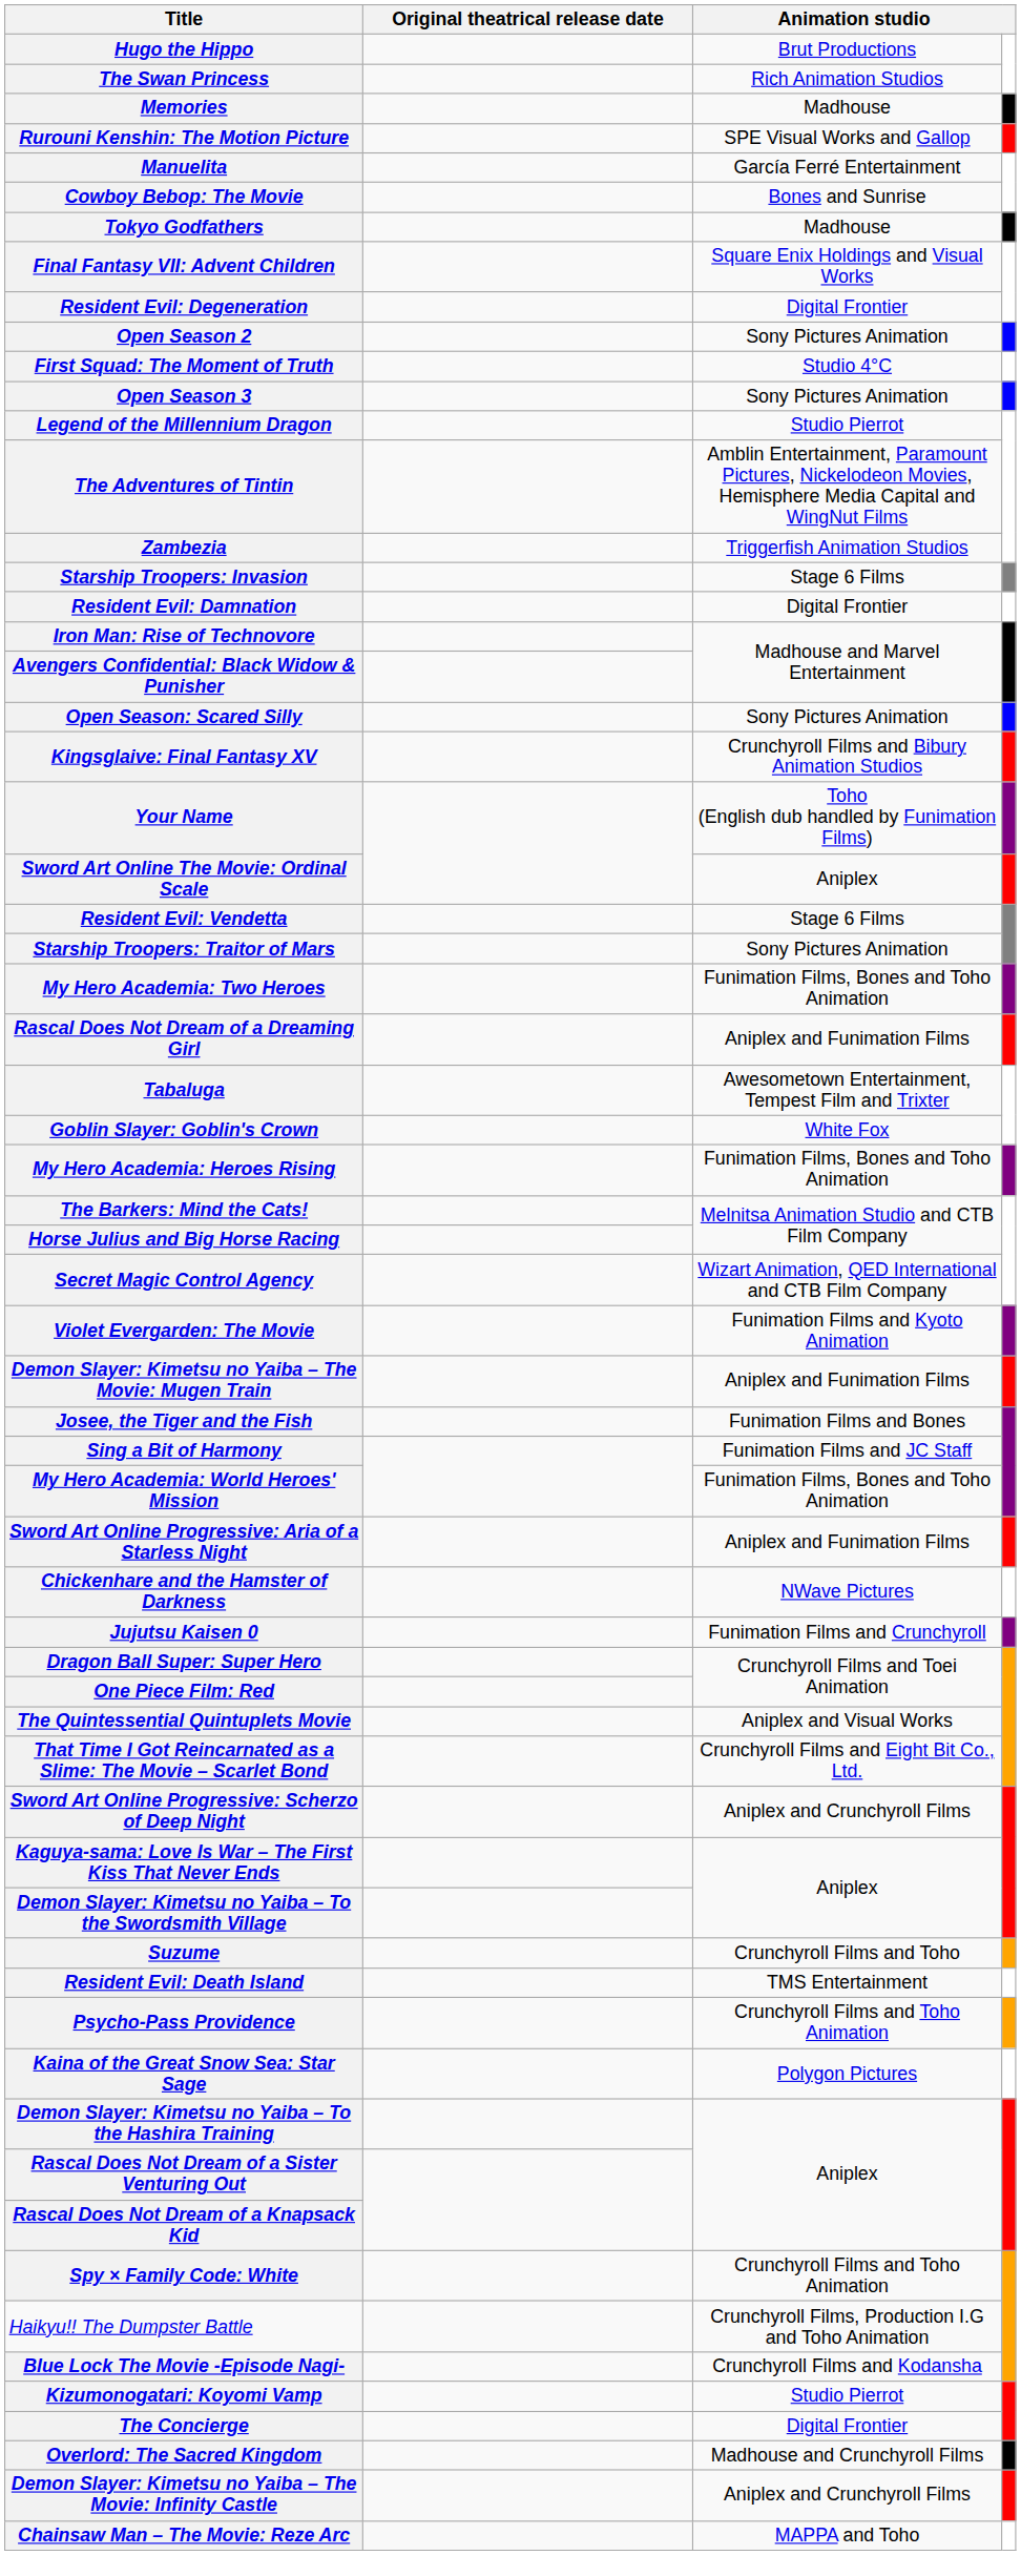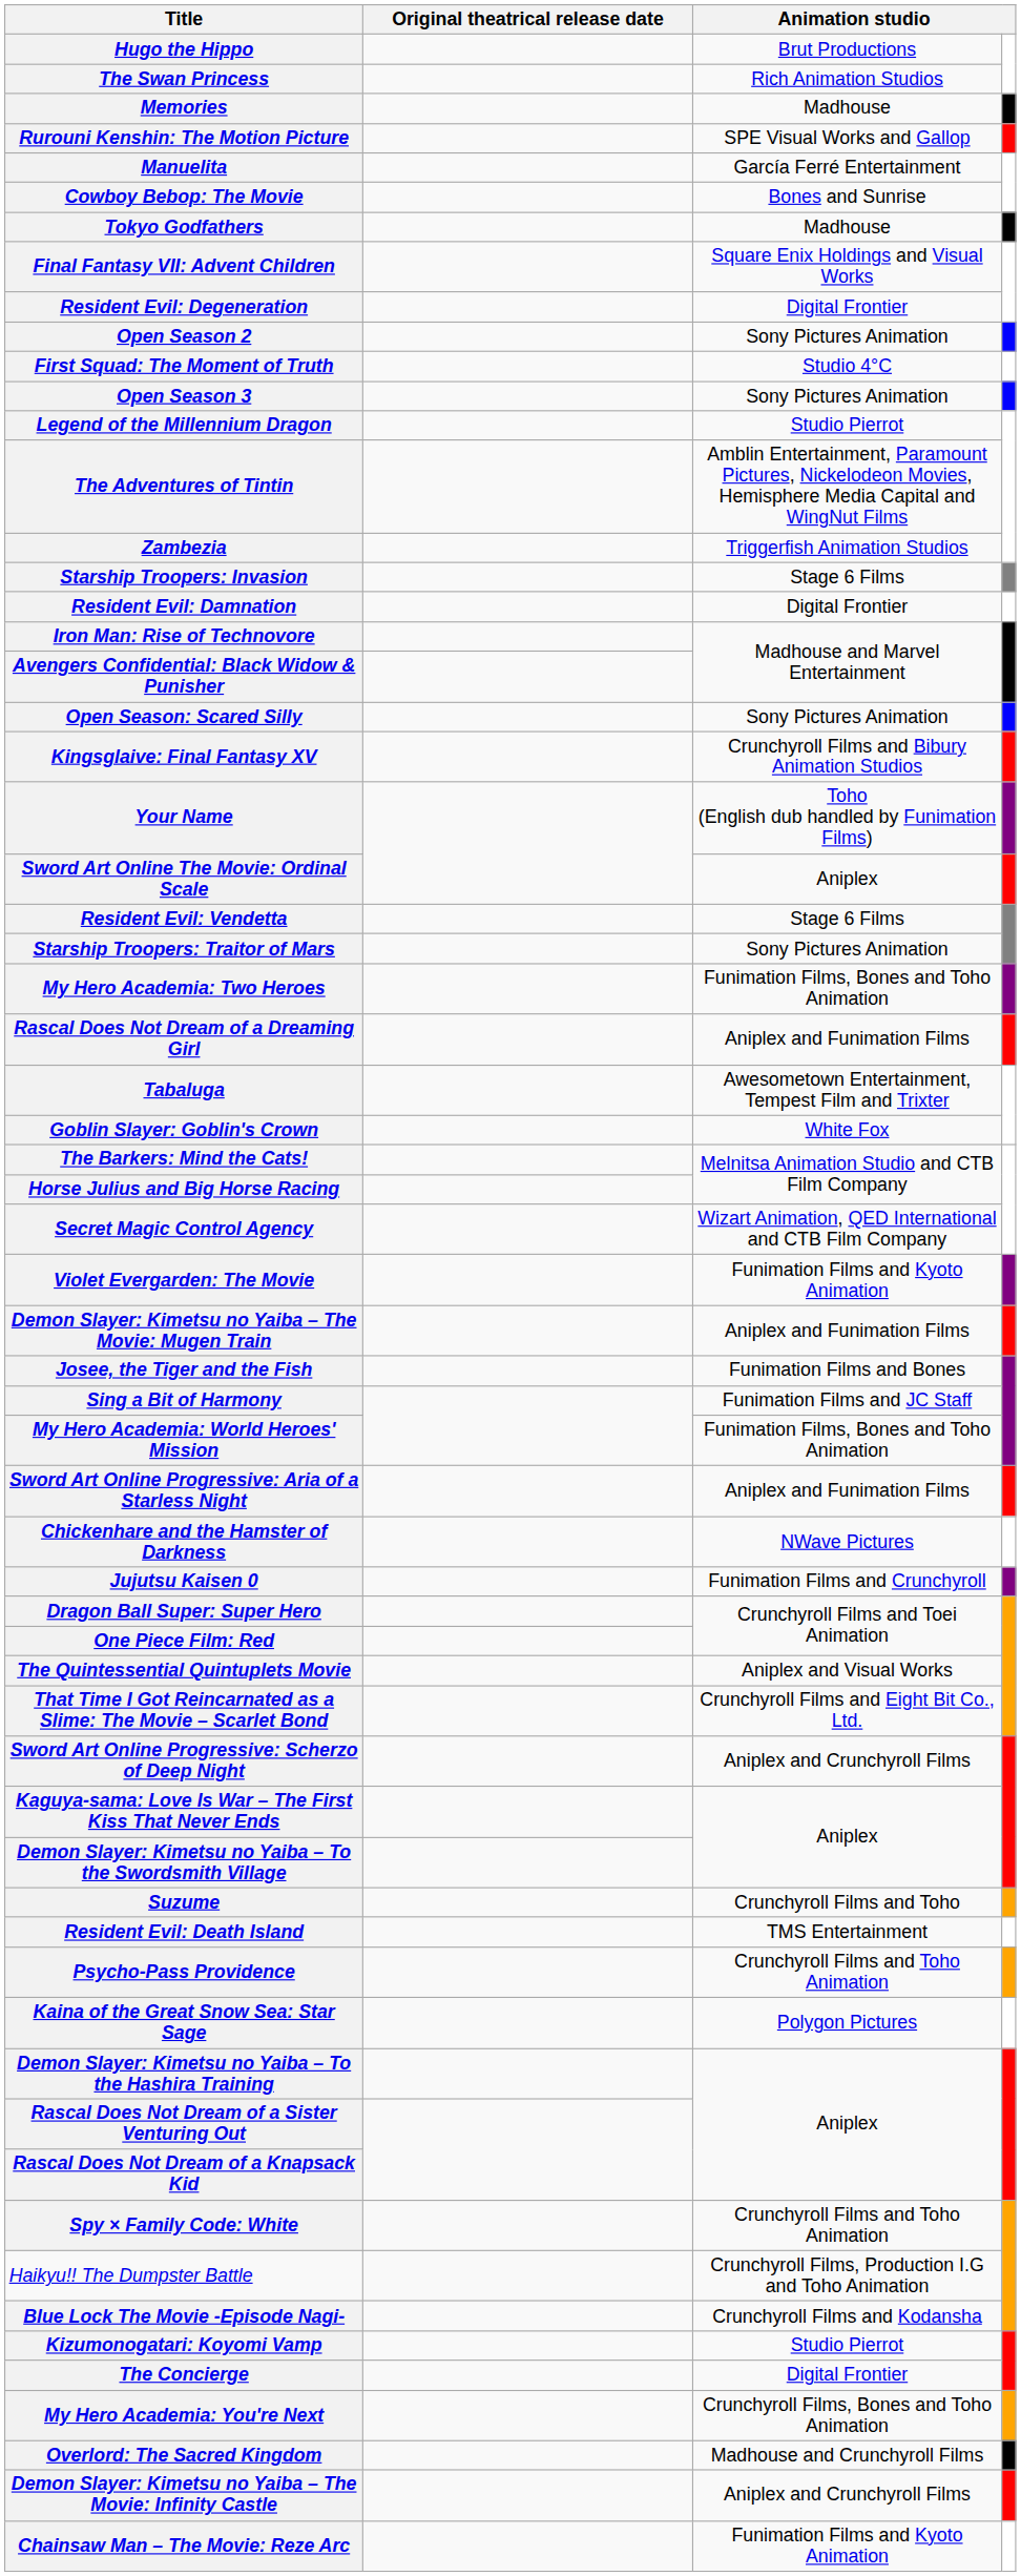 <table class="wikitable sortable plainrowheaders">
 <tr style="color:black">
 <th scope="col" style="width:300px;">Title</th>
 <th scope="col" style="width:275px;">Original theatrical release date </th>
 <th colspan="2" scope="col" style="padding:0 8px; width:225px;">Animation studio</th>
 </tr>
 <tr>
 <th scope="row"><em><a href='#'>Hugo the Hippo</a></em></th>
 <td>  </td>
 <td style="text-align:center;"><a href='#'>Brut Productions</a></td>
 <td rowspan="2" style="background:white; "> </td>
 </tr>
 <tr>
 <th scope="row"><em><a href='#'>The Swan Princess</a></em></th>
 <td></td>
 <td style="text-align:center;"><a href='#'>Rich Animation Studios</a></td>
 </tr>
 <tr>
 <th scope="row"><em><a href='#'>Memories</a></em></th>
 <td> </td>
 <td style="text-align:center;">Madhouse</td>
 <td style="background:Black; "> </td>
 </tr>
 <tr>
 <th scope="row"><em><a href='#'>Rurouni Kenshin: The Motion Picture</a></em></th>
 <td> </td>
 <td style="text-align:center;">SPE Visual Works and <a href='#'>Gallop</a></td>
 <td style="background:Red; "> </td>
 </tr>
 <tr>
 <th scope="row"><em><a href='#'>Manuelita</a></em></th>
 <td> </td>
 <td style="text-align:center;">García Ferré Entertainment</td>
 <td rowspan="2" style="background:white; "> </td>
 </tr>
 <tr>
 <th scope="row"><em><a href='#'>Cowboy Bebop: The Movie</a></em></th>
 <td></td>
 <td style="text-align:center;"><a href='#'>Bones</a> and Sunrise</td>
 </tr>
 <tr>
 <th scope="row"><em><a href='#'>Tokyo Godfathers</a></em></th>
 <td></td>
 <td style="text-align:center;">Madhouse</td>
 <td style="background:black; "> </td>
 </tr>
 <tr>
 <th scope="row"><em><a href='#'>Final Fantasy VII: Advent Children</a></em></th>
 <td> </td>
 <td style="text-align:center;"><a href='#'>Square Enix Holdings</a> and <a href='#'>Visual Works</a></td>
 <td rowspan="2" style="background:white; "> </td>
 </tr>
 <tr>
 <th scope="row"><em><a href='#'>Resident Evil: Degeneration</a></em></th>
 <td> </td>
 <td style="text-align:center;"><a href='#'>Digital Frontier</a></td>
 </tr>
 <tr>
 <th scope="row"><em><a href='#'>Open Season 2</a></em></th>
 <td> </td>
 <td style="text-align:center;">Sony Pictures Animation</td>
 <td style="background:blue; "> </td>
 </tr>
 <tr>
 <th scope="row"><em><a href='#'>First Squad: The Moment of Truth</a></em></th>
 <td> </td>
 <td style="text-align:center;"><a href='#'>Studio 4°C</a></td>
 <td style="background:White; "> </td>
 </tr>
 <tr>
 <th scope="row"><em><a href='#'>Open Season 3</a></em></th>
 <td> </td>
 <td style="text-align:center;">Sony Pictures Animation</td>
 <td style="background:blue; "> </td>
 </tr>
 <tr>
 <th scope="row"><em><a href='#'>Legend of the Millennium Dragon</a></em></th>
 <td> </td>
 <td style="text-align:center;"><a href='#'>Studio Pierrot</a></td>
 <td rowspan="3" style="background:white; "> </td>
 </tr>
 <tr>
 <th scope="row"><em><a href='#'>The Adventures of Tintin</a></em></th>
 <td> </td>
 <td style="text-align:center;">Amblin Entertainment, <a href='#'>Paramount Pictures</a>, <a href='#'>Nickelodeon Movies</a>, Hemisphere Media Capital and <a href='#'>WingNut Films</a></td>
 </tr>
 <tr>
 <th scope="row"><em><a href='#'>Zambezia</a></em></th>
 <td> </td>
 <td style="text-align:center;"><a href='#'>Triggerfish Animation Studios</a></td>
 </tr>
 <tr>
 <th scope="row"><em><a href='#'>Starship Troopers: Invasion</a></em></th>
 <td> </td>
 <td style="text-align:center;">Stage 6 Films</td>
 <td style="background:gray; "> </td>
 </tr>
 <tr>
 <th scope="row"><em><a href='#'>Resident Evil: Damnation</a></em></th>
 <td> </td>
 <td style="text-align:center;">Digital Frontier</td>
 <td style="background:white; "> </td>
 </tr>
 <tr>
 <th scope="row"><em><a href='#'>Iron Man: Rise of Technovore</a></em></th>
 <td> </td>
 <td rowspan="2" style="text-align:center;">Madhouse and Marvel Entertainment</td>
 <td rowspan="2" style="background:black; "> </td>
 </tr>
 <tr>
 <th scope="row"><em><a href='#'>Avengers Confidential: Black Widow & Punisher</a></em></th>
 <td> </td>
 </tr>
 <tr>
 <th scope="row"><em><a href='#'>Open Season: Scared Silly</a></em></th>
 <td></td>
 <td style=text-align:center;>Sony Pictures Animation</td>
 <td style="background:blue; "> </td>
 </tr>
 <tr>
 <th scope="row"><em><a href='#'>Kingsglaive: Final Fantasy XV</a></em></th>
 <td> </td>
 <td style=text-align:center;>Crunchyroll Films and <a href='#'>Bibury Animation Studios</a></td>
 <td style="background:red; "> </td>
 </tr>
 <tr>
 <th scope="row"><em><a href='#'>Your Name</a></em></th>
 <td rowspan="2"></td>
 <td style="text-align:center;"><a href='#'>Toho</a><br>(English dub handled by <a href='#'>Funimation Films</a>)</td>
 <td style="background:Purple; "> </td>
 </tr>
 <tr>
 <th scope="row"><em><a href='#'>Sword Art Online The Movie: Ordinal Scale</a></em></th>
 <td style="text-align:center;">Aniplex</td>
 <td style="background:red; "> </td>
 </tr>
 <tr>
 <th scope="row"><em><a href='#'>Resident Evil: Vendetta</a></em></th>
 <td> </td>
 <td style="text-align:center;">Stage 6 Films</td>
 <td rowspan="2" style="background:gray; "> </td>
 </tr>
 <tr>
 <th scope="row"><em><a href='#'>Starship Troopers: Traitor of Mars</a></em></th>
 <td> </td>
 <td style="text-align:center;">Sony Pictures Animation</td>
 </tr>
 <tr>
 <th scope="row"><em><a href='#'>My Hero Academia: Two Heroes</a></em></th>
 <td> </td>
 <td style="text-align:center;">Funimation Films, Bones and Toho Animation</td>
 <td style="background:purple; "> </td>
 </tr>
 <tr>
 <th scope="row"><em><a href='#'>Rascal Does Not Dream of a Dreaming Girl</a></em></th>
 <td> </td>
 <td style="text-align:center;">Aniplex and Funimation Films</td>
 <td style="background:red; "> </td>
 </tr>
 <tr>
 <th scope="row"><em><a href='#'>Tabaluga</a></em></th>
 <td> </td>
 <td style="text-align:center;">Awesometown Entertainment, Tempest Film and <a href='#'>Trixter</a></td>
 <td rowspan="2" style="background:white; "> </td>
 </tr>
 <tr>
 <th scope="row"><em><a href='#'>Goblin Slayer: Goblin's Crown</a></em></th>
 <td> </td>
 <td style="text-align:center;"><a href='#'>White Fox</a></td>
 </tr>
 <tr>
-<th scope="row"><em><a href='#'>My Hero Academia: Heroes Rising</a></em></th>
-<td> </td>
-<td style="text-align:center;">Funimation Films, Bones and Toho Animation</td>
-<td style="background:purple; "> </td>
-</tr>
-<tr>
 <th scope="row"><em><a href='#'>The Barkers: Mind the Cats!</a></em></th>
 <td> </td>
 <td rowspan="2" style="text-align:center;"><a href='#'>Melnitsa Animation Studio</a> and CTB Film Company</td>
 <td rowspan="3" style="background:white; "> </td>
 </tr>
 <tr>
 <th scope="row"><em><a href='#'>Horse Julius and Big Horse Racing</a></em></th>
 <td> </td>
 </tr>
 <tr>
 <th scope="row"><em><a href='#'>Secret Magic Control Agency</a></em></th>
 <td> </td>
 <td style="text-align:center;"><a href='#'>Wizart Animation</a>, <a href='#'>QED International</a> and CTB Film Company</td>
 </tr>
 <tr>
 <th scope="row"><em><a href='#'>Violet Evergarden: The Movie</a></em></th>
 <td> </td>
 <td style="text-align:center;">Funimation Films and <a href='#'>Kyoto Animation</a></td>
 <td style="background:purple; "> </td>
 </tr>
 <tr>
 <th scope="row"><em><a href='#'>Demon Slayer: Kimetsu no Yaiba – The Movie: Mugen Train</a></em></th>
 <td> </td>
 <td style="text-align:center;">Aniplex and Funimation Films</td>
 <td style="background:red; "> </td>
 </tr>
 <tr>
 <th scope="row"><em><a href='#'>Josee, the Tiger and the Fish</a></em></th>
 <td> </td>
 <td style="text-align:center;">Funimation Films and Bones</td>
 <td rowspan=3 style="background:purple; "> </td>
 </tr>
 <tr>
 <th scope="row"><em><a href='#'>Sing a Bit of Harmony</a></em></th>
 <td rowspan="2"></td>
 <td style="text-align:center;">Funimation Films and <a href='#'>JC Staff</a></td>
 </tr>
 <tr>
 <th scope="row"><em><a href='#'>My Hero Academia: World Heroes' Mission</a></em></th>
 <td style="text-align:center;">Funimation Films, Bones and Toho Animation</td>
 </tr>
 <tr>
 <th scope="row"><em><a href='#'>Sword Art Online Progressive: Aria of a Starless Night</a></em></th>
 <td></td>
 <td style="text-align:center;">Aniplex and Funimation Films</td>
 <td style="background: Red; "> </td>
 </tr>
 <tr>
 <th scope="row"><em><a href='#'>Chickenhare and the Hamster of Darkness</a></em></th>
 <td></td>
 <td style="text-align:center;"><a href='#'>NWave Pictures</a></td>
 <td style="background:white;"> </td>
 </tr>
 <tr>
 <th scope="row"><em><a href='#'>Jujutsu Kaisen 0</a></em></th>
 <td></td>
 <td style=text-align:center;>Funimation Films and <a href='#'>Crunchyroll</a></td>
 <td style="background:Purple;"> </td>
 </tr>
 <tr>
 <th scope="row"><em><a href='#'>Dragon Ball Super: Super Hero</a></em></th>
 <td></td>
 <td rowspan="2" style=text-align:center;>Crunchyroll Films and Toei Animation</td>
 <td rowspan="4" style="background:Orange;"> </td>
 </tr>
 <tr>
 <th scope="row"><em><a href='#'>One Piece Film: Red</a></em></th>
 <td></td>
 </tr>
 <tr>
 <th scope="row"><em><a href='#'>The Quintessential Quintuplets Movie</a></em></th>
 <td></td>
 <td style="text-align:center;">Aniplex and Visual Works</td>
 </tr>
 <tr>
 <th scope="row"><em><a href='#'>That Time I Got Reincarnated as a Slime: The Movie – Scarlet Bond</a></em></th>
 <td></td>
 <td style=text-align:center;>Crunchyroll Films and <a href='#'>Eight Bit Co., Ltd.</a></td>
 </tr>
 <tr>
 <th scope="row"><em><a href='#'>Sword Art Online Progressive: Scherzo of Deep Night</a></em></th>
 <td></td>
 <td style=text-align:center;>Aniplex and Crunchyroll Films</td>
 <td rowspan="3" style="background:red;"> </td>
 </tr>
 <tr>
 <th scope="row"><em><a href='#'>Kaguya-sama: Love Is War – The First Kiss That Never Ends</a></em></th>
 <td></td>
 <td rowspan="2" style=text-align:center;>Aniplex</td>
 </tr>
 <tr>
 <th scope="row"><em><a href='#'>Demon Slayer: Kimetsu no Yaiba – To the Swordsmith Village</a></em></th>
 <td></td>
 </tr>
 <tr>
 <th scope="row"><em><a href='#'>Suzume</a></em></th>
 <td></td>
 <td style=text-align:center;>Crunchyroll Films and Toho</td>
 <td style="background:orange;"> </td>
 </tr>
 <tr>
 <th scope="row"><em><a href='#'>Resident Evil: Death Island</a></em></th>
 <td> </td>
 <td style="text-align:center;">TMS Entertainment</td>
 <td style="background:white;"> </td>
 </tr>
 <tr>
 <th scope="row"><em><a href='#'>Psycho-Pass Providence</a></em></th>
 <td></td>
 <td style=text-align:center;>Crunchyroll Films and <a href='#'>Toho Animation</a></td>
 <td style="background:orange;"> </td>
 </tr>
 <tr>
 <th scope="row"><em><a href='#'>Kaina of the Great Snow Sea: Star Sage</a></em></th>
 <td></td>
 <td style=text-align:center;><a href='#'>Polygon Pictures</a></td>
 <td style="background:white;"> </td>
 </tr>
 <tr>
 <th scope="row"><em><a href='#'>Demon Slayer: Kimetsu no Yaiba – To the Hashira Training</a></em></th>
 <td></td>
 <td rowspan="3" style=text-align:center;>Aniplex</td>
 <td rowspan="3" style="background:red;"> </td>
 </tr>
 <tr>
 <th scope="row"><em><a href='#'>Rascal Does Not Dream of a Sister Venturing Out</a></em></th>
 <td rowspan="2"></td>
 </tr>
 <tr>
 <th scope="row"><em><a href='#'>Rascal Does Not Dream of a Knapsack Kid</a></em></th>
 </tr>
 <tr>
 <th scope="row"><em><a href='#'>Spy × Family Code: White</a></em></th>
 <td></td>
 <td style=text-align:center;>Crunchyroll Films and Toho Animation</td>
 <td rowspan="3" style="background:orange;"> </td>
 </tr>
 <tr>
 <td scope="row"><em><a href='#'>Haikyu!! The Dumpster Battle</a></em></td>
 <td></td>
 <td style=text-align:center;>Crunchyroll Films, Production I.G and Toho Animation</td>
 </tr>
 <tr>
 <th scope="row"><em><a href='#'>Blue Lock The Movie -Episode Nagi-</a></em></th>
 <td></td>
 <td style=text-align:center;>Crunchyroll Films and <a href='#'>Kodansha</a></td>
 </tr>
 <tr>
 <th scope="row"><em><a href='#'>Kizumonogatari: Koyomi Vamp</a></em></th>
 <td></td>
 <td style="text-align:center;"><a href='#'>Studio Pierrot</a></td>
 <td rowspan="2" style="background:red;"> </td>
 </tr>
 <tr>
 <th scope="row"><em><a href='#'>The Concierge</a></em></th>
 <td></td>
 <td style="text-align:center;"><a href='#'>Digital Frontier</a></td>
 </tr>
 <tr>
+<th scope="row"><em><a href='#'>My Hero Academia: You're Next</a></em></th>
+<td></td>
+<td style="text-align:center;">Crunchyroll Films, Bones and Toho Animation </td>
+<td style="background:orange;"> </td>
+</tr>
+<tr>
 <th scope="row"><em><a href='#'>Overlord: The Sacred Kingdom</a></em></th>
 <td></td>
 <td style="text-align:center;">Madhouse and Crunchyroll Films </td>
 <td style="background:black; "> </td>
 </tr>
 <tr>
 <th scope="row"><em><a href='#'>Demon Slayer: Kimetsu no Yaiba – The Movie: Infinity Castle</a></em></th>
 <td></td>
 <td style="text-align:center;">Aniplex and Crunchyroll Films</td>
 <td style="background:red; "> </td>
 </tr>
 <tr>
 <th scope="row"><em><a href='#'>Chainsaw Man – The Movie: Reze Arc</a></em></th>
 <td> </td>
-<td style="text-align:center;"><a href='#'>MAPPA</a> and Toho</td>
+<td style="text-align:center;">Funimation Films and <a href='#'>Kyoto Animation</a></td>
 <td style="background:white; "> </td>
 </tr>
 </table>
